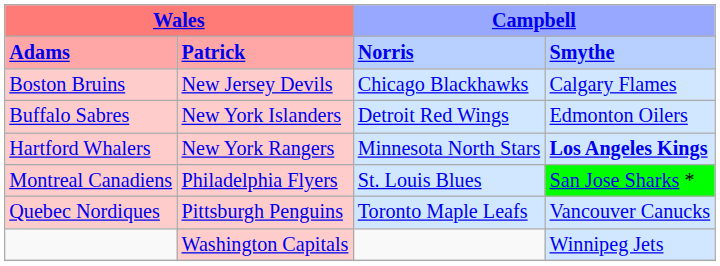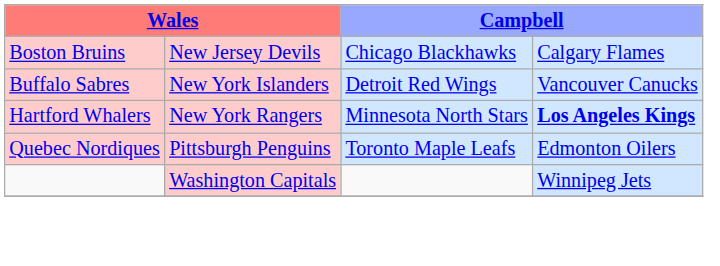 <table class="wikitable">
 <tr>
 <th colspan="2" style="background-color: #FF7B77;"><strong><a href='#'>Wales</a></strong></th>
 <th colspan="2" style="background-color: #99A8FF;"><strong><a href='#'>Campbell</a></strong></th>
-</tr>
-<tr>
-<td style="background-color: #FFA7A7;"><strong><a href='#'>Adams</a></strong></td>
-<td style="background-color: #FFA7A7;"><strong><a href='#'>Patrick</a></strong></td>
-<td style="background-color: #B7D0FF;"><strong><a href='#'>Norris</a></strong></td>
-<td style="background-color: #B7D0FF;"><strong><a href='#'>Smythe</a></strong></td>
 </tr>
 <tr>
 <td style="background-color: #FFCCCC;"><a href='#'>Boston Bruins</a></td>
 <td style="background-color: #FFCCCC;"><a href='#'>New Jersey Devils</a></td>
 <td style="background-color: #D0E7FF;"><a href='#'>Chicago Blackhawks</a></td>
 <td style="background-color: #D0E7FF;"><a href='#'>Calgary Flames</a></td>
 </tr>
 <tr>
 <td style="background-color: #FFCCCC;"><a href='#'>Buffalo Sabres</a></td>
 <td style="background-color: #FFCCCC;"><a href='#'>New York Islanders</a></td>
 <td style="background-color: #D0E7FF;"><a href='#'>Detroit Red Wings</a></td>
-<td style="background-color: #D0E7FF;"><a href='#'>Edmonton Oilers</a></td>
+<td style="background-color: #D0E7FF;"><a href='#'>Vancouver Canucks</a></td>
 </tr>
 <tr>
 <td style="background-color: #FFCCCC;"><a href='#'>Hartford Whalers</a></td>
 <td style="background-color: #FFCCCC;"><a href='#'>New York Rangers</a></td>
 <td style="background-color: #D0E7FF;"><a href='#'>Minnesota North Stars</a></td>
 <td style="background-color: #D0E7FF;"><strong><a href='#'>Los Angeles Kings</a></strong></td>
 </tr>
 <tr>
-<td style="background-color: #FFCCCC;"><a href='#'>Montreal Canadiens</a></td>
-<td style="background-color: #FFCCCC;"><a href='#'>Philadelphia Flyers</a></td>
-<td style="background-color: #D0E7FF;"><a href='#'>St. Louis Blues</a></td>
-<td style="background-color: #00FF00;"><a href='#'>San Jose Sharks</a> *</td>
-</tr>
-<tr>
 <td style="background-color: #FFCCCC;"><a href='#'>Quebec Nordiques</a></td>
 <td style="background-color: #FFCCCC;"><a href='#'>Pittsburgh Penguins</a></td>
 <td style="background-color: #D0E7FF;"><a href='#'>Toronto Maple Leafs</a></td>
-<td style="background-color: #D0E7FF;"><a href='#'>Vancouver Canucks</a></td>
+<td style="background-color: #D0E7FF;"><a href='#'>Edmonton Oilers</a></td>
 </tr>
 <tr>
 <td> </td>
 <td style="background-color: #FFCCCC;"><a href='#'>Washington Capitals</a></td>
 <td> </td>
 <td style="background-color: #D0E7FF;"><a href='#'>Winnipeg Jets</a></td>
 </tr>
 <tr>
 </tr>
 </table>
